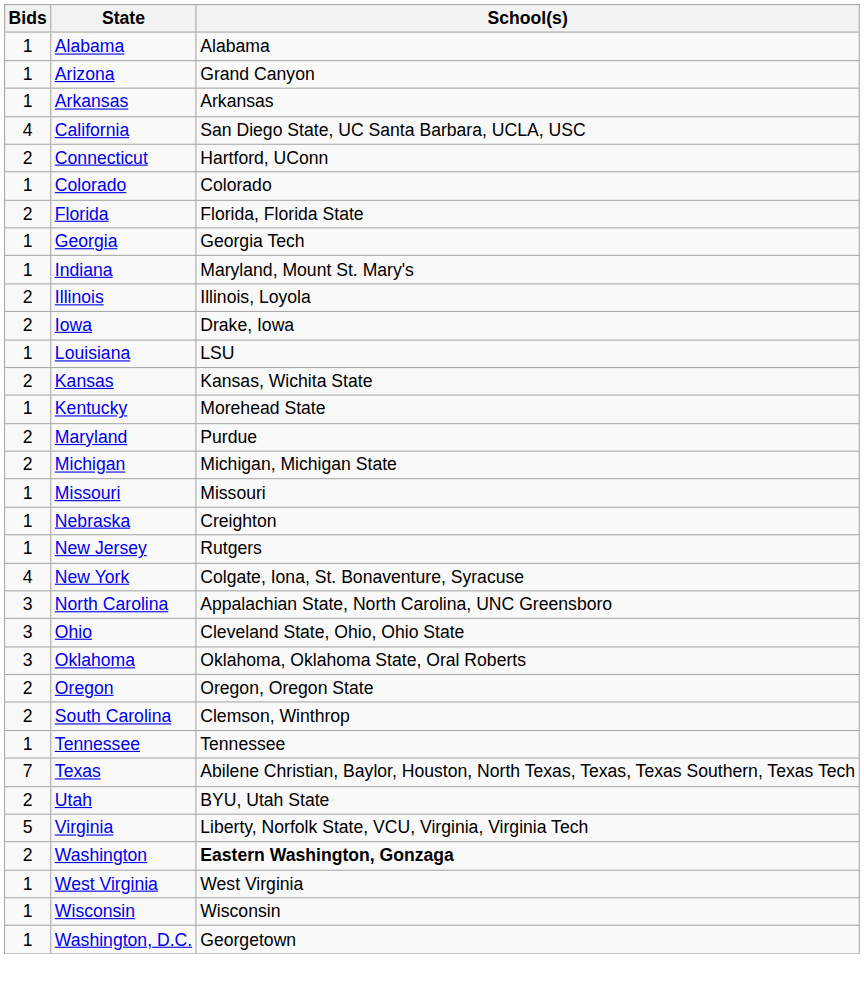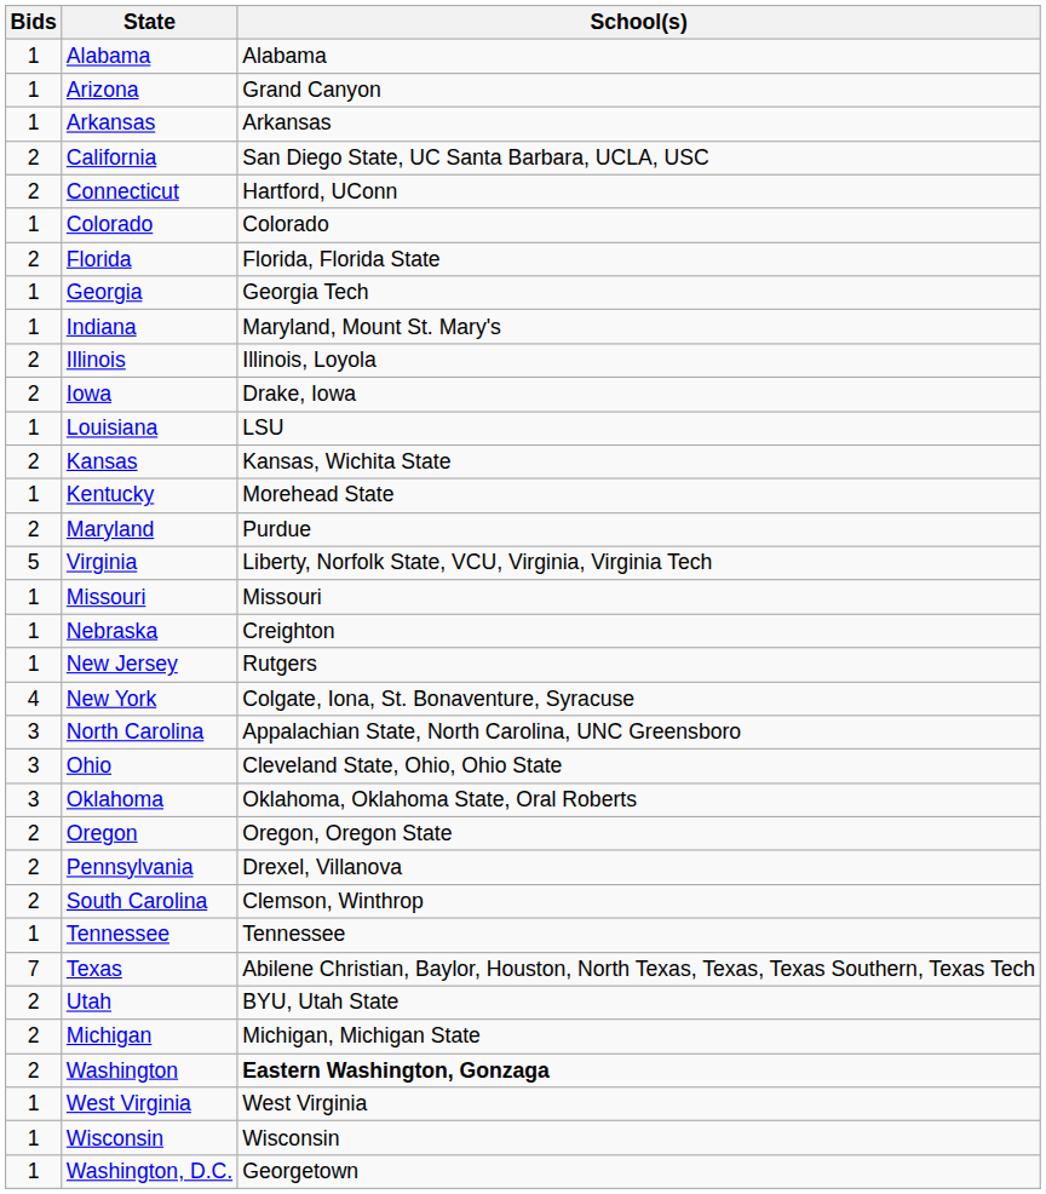 <table class="wikitable sortable">
 <tr>
 <th>Bids</th>
 <th>State</th>
 <th>School(s)</th>
 </tr>
 <tr>
 <td align="center">1</td>
 <td><a href='#'>Alabama</a></td>
 <td>Alabama</td>
 </tr>
 <tr>
 <td align="center">1</td>
 <td><a href='#'>Arizona</a></td>
 <td>Grand Canyon</td>
 </tr>
 <tr>
 <td align="center">1</td>
 <td><a href='#'>Arkansas</a></td>
 <td>Arkansas</td>
 </tr>
 <tr>
-<td align="center">4</td>
+<td align="center">2</td>
 <td><a href='#'>California</a></td>
 <td>San Diego State, UC Santa Barbara, UCLA, USC</td>
 </tr>
 <tr>
 <td align="center">2</td>
 <td><a href='#'>Connecticut</a></td>
 <td>Hartford, UConn</td>
 </tr>
 <tr>
 <td align="center">1</td>
 <td><a href='#'>Colorado</a></td>
 <td>Colorado</td>
 </tr>
 <tr>
 <td align="center">2</td>
 <td><a href='#'>Florida</a></td>
 <td>Florida, Florida State</td>
 </tr>
 <tr>
 <td align="center">1</td>
 <td><a href='#'>Georgia</a></td>
 <td>Georgia Tech</td>
 </tr>
 <tr>
 <td align="center">1</td>
 <td><a href='#'>Indiana</a></td>
 <td>Maryland, Mount St. Mary's</td>
 </tr>
 <tr>
 <td align="center">2</td>
 <td><a href='#'>Illinois</a></td>
 <td>Illinois, Loyola</td>
 </tr>
 <tr>
 <td align="center">2</td>
 <td><a href='#'>Iowa</a></td>
 <td>Drake, Iowa</td>
 </tr>
 <tr>
 <td align="center">1</td>
 <td><a href='#'>Louisiana</a></td>
 <td>LSU</td>
 </tr>
 <tr>
 <td align="center">2</td>
 <td><a href='#'>Kansas</a></td>
 <td>Kansas, Wichita State</td>
 </tr>
 <tr>
 <td align="center">1</td>
 <td><a href='#'>Kentucky</a></td>
 <td>Morehead State</td>
 </tr>
 <tr>
 <td align="center">2</td>
 <td><a href='#'>Maryland</a></td>
 <td>Purdue</td>
 </tr>
 <tr>
-<td align="center">2</td>
-<td><a href='#'>Michigan</a></td>
-<td>Michigan, Michigan State</td>
+<td align="center">5</td>
+<td><a href='#'>Virginia</a></td>
+<td>Liberty, Norfolk State, VCU, Virginia, Virginia Tech</td>
 </tr>
 <tr>
 <td align="center">1</td>
 <td><a href='#'>Missouri</a></td>
 <td>Missouri</td>
 </tr>
 <tr>
 <td align="center">1</td>
 <td><a href='#'>Nebraska</a></td>
 <td>Creighton</td>
 </tr>
 <tr>
 <td align="center">1</td>
 <td><a href='#'>New Jersey</a></td>
 <td>Rutgers</td>
 </tr>
 <tr>
 <td align="center">4</td>
 <td><a href='#'>New York</a></td>
 <td>Colgate, Iona, St. Bonaventure, Syracuse</td>
 </tr>
 <tr>
 <td align="center">3</td>
 <td><a href='#'>North Carolina</a></td>
 <td>Appalachian State, North Carolina, UNC Greensboro</td>
 </tr>
 <tr>
 <td align="center">3</td>
 <td><a href='#'>Ohio</a></td>
 <td>Cleveland State, Ohio, Ohio State</td>
 </tr>
 <tr>
 <td align="center">3</td>
 <td><a href='#'>Oklahoma</a></td>
 <td>Oklahoma, Oklahoma State, Oral Roberts</td>
 </tr>
 <tr>
 <td align="center">2</td>
 <td><a href='#'>Oregon</a></td>
 <td>Oregon, Oregon State</td>
 </tr>
 <tr>
 <td align="center">2</td>
+<td><a href='#'>Pennsylvania</a></td>
+<td>Drexel, Villanova</td>
+</tr>
+<tr>
+<td align="center">2</td>
 <td><a href='#'>South Carolina</a></td>
 <td>Clemson, Winthrop</td>
 </tr>
 <tr>
 <td align="center">1</td>
 <td><a href='#'>Tennessee</a></td>
 <td>Tennessee</td>
 </tr>
 <tr>
 <td align="center">7</td>
 <td><a href='#'>Texas</a></td>
 <td>Abilene Christian, Baylor, Houston, North Texas, Texas, Texas Southern, Texas Tech</td>
 </tr>
 <tr>
 <td align="center">2</td>
 <td><a href='#'>Utah</a></td>
 <td>BYU, Utah State</td>
 </tr>
 <tr>
-<td align="center">5</td>
-<td><a href='#'>Virginia</a></td>
-<td>Liberty, Norfolk State, VCU, Virginia, Virginia Tech</td>
+<td align="center">2</td>
+<td><a href='#'>Michigan</a></td>
+<td>Michigan, Michigan State</td>
 </tr>
 <tr>
 <td align="center">2</td>
 <td><a href='#'>Washington</a></td>
 <td><strong>Eastern Washington, Gonzaga</strong></td>
 </tr>
 <tr>
 <td align="center">1</td>
 <td><a href='#'>West Virginia</a></td>
 <td>West Virginia</td>
 </tr>
 <tr>
 <td align="center">1</td>
 <td><a href='#'>Wisconsin</a></td>
 <td>Wisconsin</td>
 </tr>
 <tr>
 <td align="center">1</td>
 <td><a href='#'>Washington, D.C.</a></td>
 <td>Georgetown</td>
 </tr>
 </table>
